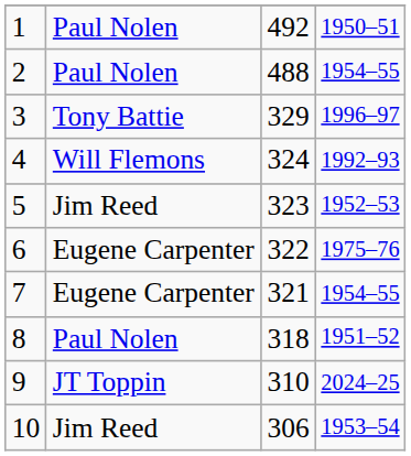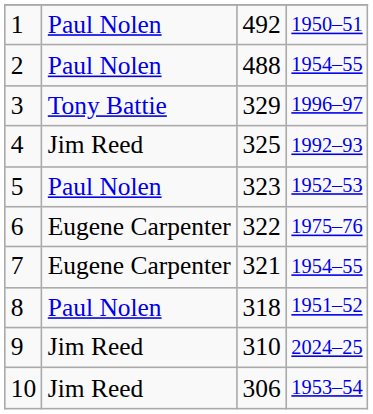 <table class="wikitable">
 <tr>
 </tr>
 <tr>
 <td>1</td>
 <td><a href='#'>Paul Nolen</a></td>
 <td>492</td>
 <td style="font-size:80%;"><a href='#'>1950–51</a></td>
 </tr>
 <tr>
 <td>2</td>
 <td><a href='#'>Paul Nolen</a></td>
 <td>488</td>
 <td style="font-size:80%;"><a href='#'>1954–55</a></td>
 </tr>
 <tr>
 <td>3</td>
 <td><a href='#'>Tony Battie</a></td>
 <td>329</td>
 <td style="font-size:80%;"><a href='#'>1996–97</a></td>
 </tr>
 <tr>
 <td>4</td>
-<td><a href='#'>Will Flemons</a></td>
-<td>324</td>
+<td>Jim Reed</td>
+<td>325</td>
 <td style="font-size:80%;"><a href='#'>1992–93</a></td>
 </tr>
 <tr>
 <td>5</td>
-<td>Jim Reed</td>
+<td><a href='#'>Paul Nolen</a></td>
 <td>323</td>
 <td style="font-size:80%;"><a href='#'>1952–53</a></td>
 </tr>
 <tr>
 <td>6</td>
 <td>Eugene Carpenter</td>
 <td>322</td>
 <td style="font-size:80%;"><a href='#'>1975–76</a></td>
 </tr>
 <tr>
 <td>7</td>
 <td>Eugene Carpenter</td>
 <td>321</td>
 <td style="font-size:80%;"><a href='#'>1954–55</a></td>
 </tr>
 <tr>
 <td>8</td>
 <td><a href='#'>Paul Nolen</a></td>
 <td>318</td>
 <td style="font-size:80%;"><a href='#'>1951–52</a></td>
 </tr>
 <tr>
 <td>9</td>
-<td><a href='#'>JT Toppin</a></td>
+<td>Jim Reed</td>
 <td>310</td>
 <td style="font-size:80%;"><a href='#'>2024–25</a></td>
 </tr>
 <tr>
 <td>10</td>
 <td>Jim Reed</td>
 <td>306</td>
 <td style="font-size:80%;"><a href='#'>1953–54</a></td>
 </tr>
 </table>
